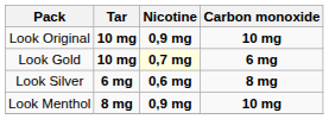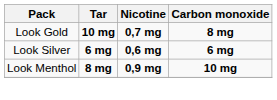 <table class="wikitable" style="font-size: 95%;text-align:center">
 <tr>
 <th>Pack</th>
 <th>Tar</th>
 <th>Nicotine</th>
 <th>Carbon monoxide</th>
 </tr>
 <tr>
-<td>Look Original</td>
-<td><strong>10 mg</strong></td>
-<td><strong>0,9 mg</strong></td>
-<td><strong>10 mg</strong></td>
-</tr>
-<tr>
 <td>Look Gold</td>
 <td><strong>10 mg</strong></td>
-<td style="background: lightyellow;"><strong>0,7 mg</strong></td>
-<td><strong>6 mg</strong></td>
+<td><strong>0,7 mg</strong></td>
+<td><strong>8 mg</strong></td>
 </tr>
 <tr>
 <td>Look Silver</td>
 <td><strong>6 mg</strong></td>
 <td><strong>0,6 mg</strong></td>
-<td><strong>8 mg</strong></td>
+<td><strong>6 mg</strong></td>
 </tr>
 <tr>
 <td>Look Menthol</td>
 <td><strong>8 mg</strong></td>
 <td><strong>0,9 mg</strong></td>
 <td><strong>10 mg</strong></td>
 </tr>
 <tr>
 </tr>
 </table>
